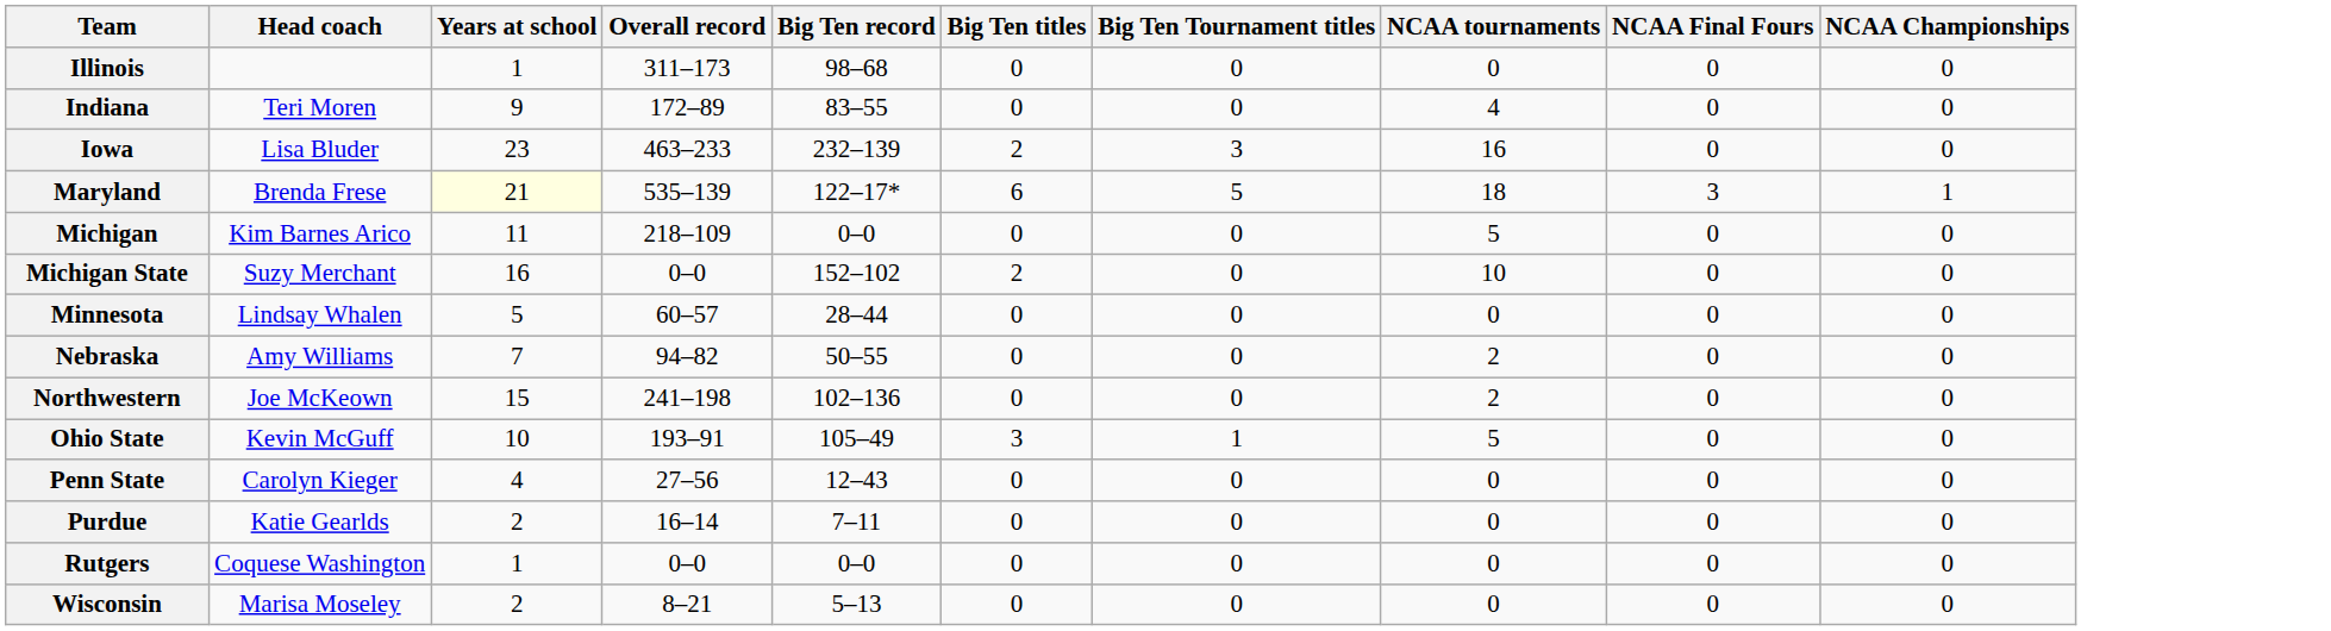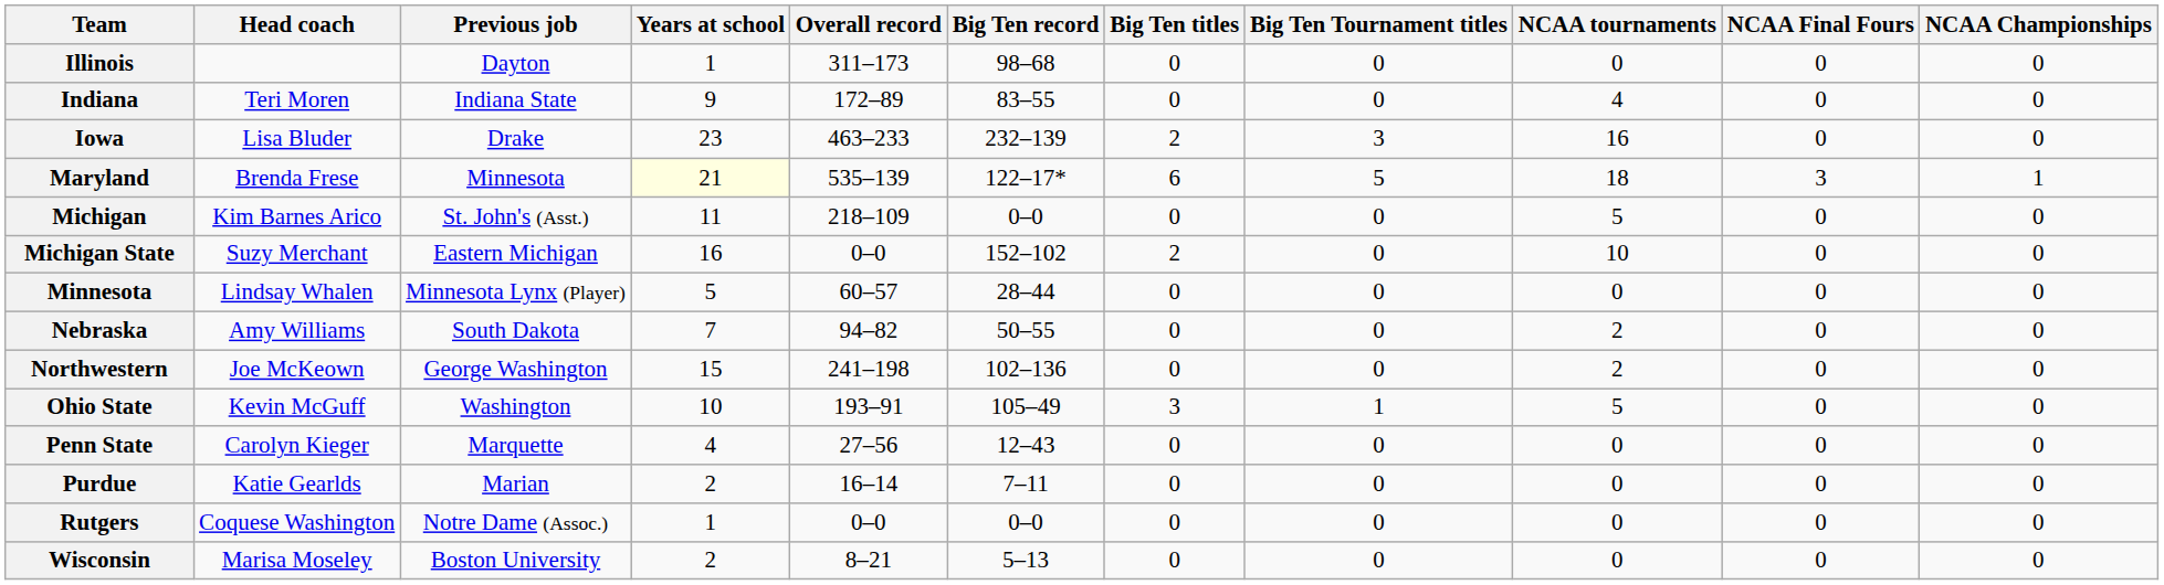 <table class="wikitable sortable" style="text-align: center;font-size:90%;">
 <tr>
 <th width="110">Team</th>
 <th>Head coach</th>
+<th>Previous job</th>
 <th>Years at school</th>
 <th>Overall record</th>
 <th>Big Ten record</th>
 <th>Big Ten titles</th>
 <th>Big Ten Tournament titles</th>
 <th>NCAA tournaments</th>
 <th>NCAA Final Fours</th>
 <th>NCAA Championships</th>
 </tr>
 <tr>
 <th style=>Illinois</th>
 <td></td>
+<td><a href='#'>Dayton</a></td>
 <td>1</td>
 <td>311–173</td>
 <td>98–68</td>
 <td>0</td>
 <td>0</td>
 <td>0</td>
 <td>0</td>
 <td>0</td>
 </tr>
 <tr>
 <th style=>Indiana</th>
 <td><a href='#'>Teri Moren</a></td>
+<td><a href='#'>Indiana State</a></td>
 <td>9</td>
 <td>172–89</td>
 <td>83–55</td>
 <td>0</td>
 <td>0</td>
 <td>4</td>
 <td>0</td>
 <td>0</td>
 </tr>
 <tr>
 <th style=>Iowa</th>
 <td><a href='#'>Lisa Bluder</a></td>
+<td><a href='#'>Drake</a></td>
 <td>23</td>
 <td>463–233</td>
 <td>232–139</td>
 <td>2</td>
 <td>3</td>
 <td>16</td>
 <td>0</td>
 <td>0</td>
 </tr>
 <tr>
 <th style=>Maryland</th>
 <td><a href='#'>Brenda Frese</a></td>
+<td><a href='#'>Minnesota</a></td>
 <td style="background: lightyellow;">21</td>
 <td>535–139</td>
 <td>122–17*</td>
 <td>6</td>
 <td>5</td>
 <td>18</td>
 <td>3</td>
 <td>1</td>
 </tr>
 <tr>
 <th style=>Michigan</th>
 <td><a href='#'>Kim Barnes Arico</a></td>
+<td><a href='#'>St. John's</a> <small>(Asst.)</small></td>
 <td>11</td>
 <td>218–109</td>
 <td>0–0</td>
 <td>0</td>
 <td>0</td>
 <td>5</td>
 <td>0</td>
 <td>0</td>
 </tr>
 <tr>
 <th style=>Michigan State</th>
 <td><a href='#'>Suzy Merchant</a></td>
+<td><a href='#'>Eastern Michigan</a></td>
 <td>16</td>
 <td>0–0</td>
 <td>152–102</td>
 <td>2</td>
 <td>0</td>
 <td>10</td>
 <td>0</td>
 <td>0</td>
 </tr>
 <tr>
 <th style=>Minnesota</th>
 <td><a href='#'>Lindsay Whalen</a></td>
+<td><a href='#'>Minnesota Lynx</a> <small>(Player)</small></td>
 <td>5</td>
 <td>60–57</td>
 <td>28–44</td>
 <td>0</td>
 <td>0</td>
 <td>0</td>
 <td>0</td>
 <td>0</td>
 </tr>
 <tr>
 <th style=>Nebraska</th>
 <td><a href='#'>Amy Williams</a></td>
+<td><a href='#'>South Dakota</a></td>
 <td>7</td>
 <td>94–82</td>
 <td>50–55</td>
 <td>0</td>
 <td>0</td>
 <td>2</td>
 <td>0</td>
 <td>0</td>
 </tr>
 <tr>
 <th style=>Northwestern</th>
 <td><a href='#'>Joe McKeown</a></td>
+<td><a href='#'>George Washington</a></td>
 <td>15</td>
 <td>241–198</td>
 <td>102–136</td>
 <td>0</td>
 <td>0</td>
 <td>2</td>
 <td>0</td>
 <td>0</td>
 </tr>
 <tr>
 <th style=>Ohio State</th>
 <td><a href='#'>Kevin McGuff</a></td>
+<td><a href='#'>Washington</a></td>
 <td>10</td>
 <td>193–91</td>
 <td>105–49</td>
 <td>3</td>
 <td>1</td>
 <td>5</td>
 <td>0</td>
 <td>0</td>
 </tr>
 <tr>
 <th style=>Penn State</th>
 <td><a href='#'>Carolyn Kieger</a></td>
+<td><a href='#'>Marquette</a></td>
 <td>4</td>
 <td>27–56</td>
 <td>12–43</td>
 <td>0</td>
 <td>0</td>
 <td>0</td>
 <td>0</td>
 <td>0</td>
 </tr>
 <tr>
 <th style=>Purdue</th>
 <td><a href='#'>Katie Gearlds</a></td>
+<td><a href='#'>Marian</a></td>
 <td>2</td>
 <td>16–14</td>
 <td>7–11</td>
 <td>0</td>
 <td>0</td>
 <td>0</td>
 <td>0</td>
 <td>0</td>
 </tr>
 <tr>
 <th style=>Rutgers</th>
 <td><a href='#'>Coquese Washington</a></td>
+<td><a href='#'>Notre Dame</a> <small>(Assoc.)</small></td>
 <td>1</td>
 <td>0–0</td>
 <td>0–0</td>
 <td>0</td>
 <td>0</td>
 <td>0</td>
 <td>0</td>
 <td>0</td>
 </tr>
 <tr>
 <th style=>Wisconsin</th>
 <td><a href='#'>Marisa Moseley</a></td>
+<td><a href='#'>Boston University</a></td>
 <td>2</td>
 <td>8–21</td>
 <td>5–13</td>
 <td>0</td>
 <td>0</td>
 <td>0</td>
 <td>0</td>
 <td>0</td>
 </tr>
 </table>
